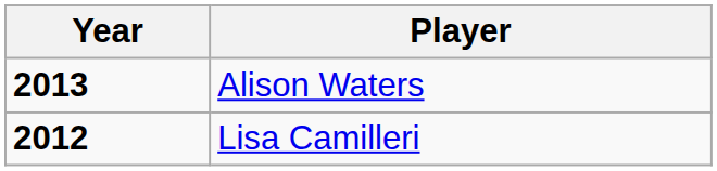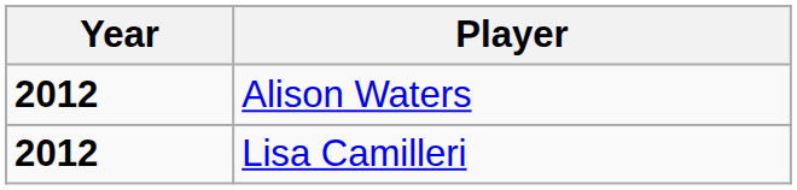 <table class=wikitable style="width:21em; float:left; margin-right:1em">
 <tr>
 <th>Year</th>
 <th>Player</th>
 </tr>
 <tr>
-<td><strong>2013</strong></td>
+<td><strong>2012</strong></td>
 <td> <a href='#'>Alison Waters</a></td>
 </tr>
 <tr>
 <td><strong>2012</strong></td>
 <td> <a href='#'>Lisa Camilleri</a></td>
 </tr>
 </table>
